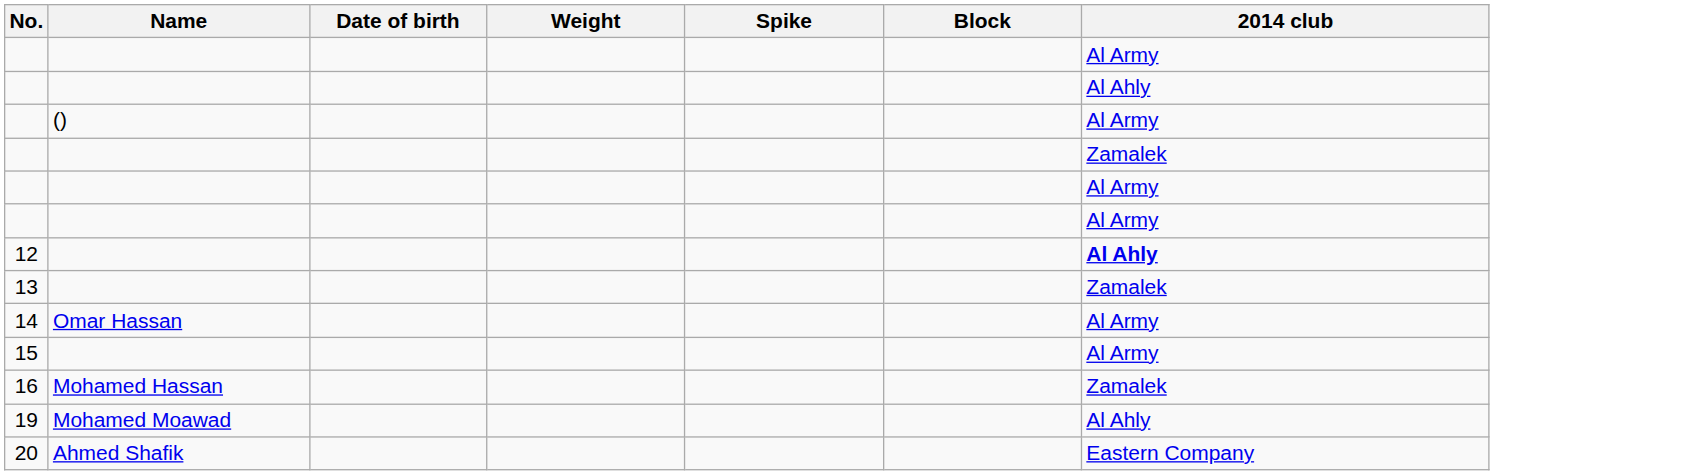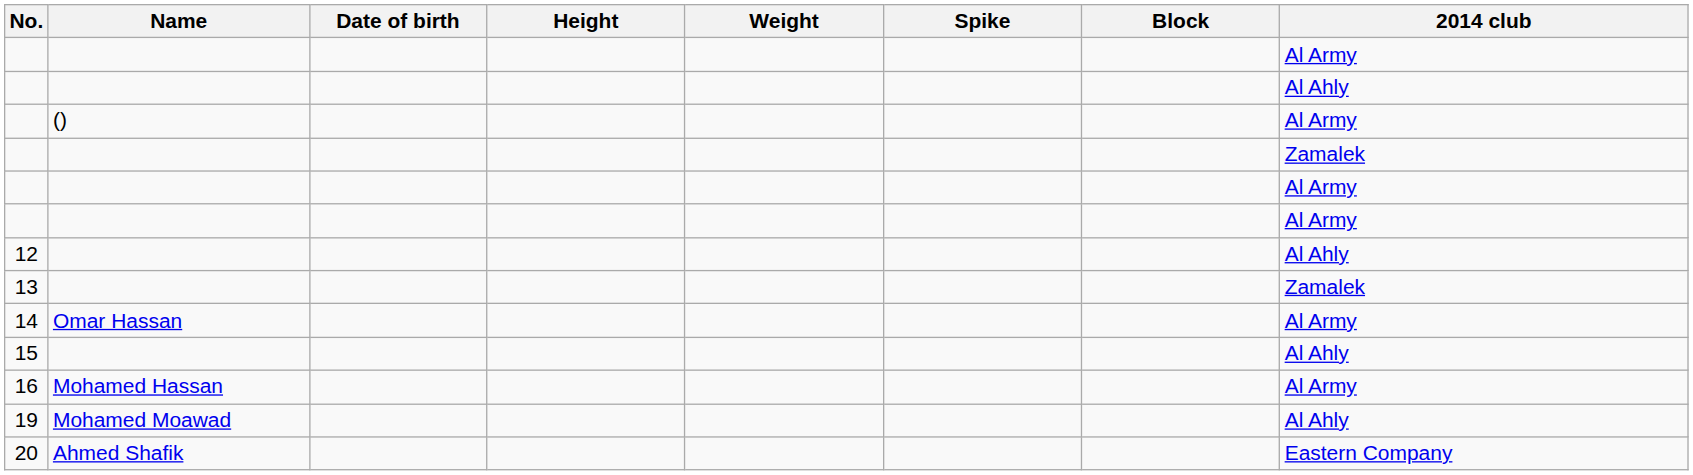 <table class="wikitable sortable" style="font-size:100%; text-align:center;">
 <tr>
 <th>No.</th>
 <th style="width:12em">Name</th>
 <th style="width:8em">Date of birth</th>
+<th style="width:9em">Height</th>
 <th style="width:9em">Weight</th>
 <th style="width:9em">Spike</th>
 <th style="width:9em">Block</th>
 <th style="width:19em">2014 club</th>
 </tr>
 <tr>
 <td></td>
 <td align=left></td>
 <td align=right></td>
 <td></td>
 <td></td>
 <td></td>
+<td></td>
 <td align=left> <a href='#'>Al Army</a></td>
 </tr>
 <tr>
 <td></td>
 <td align=left></td>
 <td align=right></td>
+<td></td>
 <td></td>
 <td></td>
 <td></td>
 <td align=left> <a href='#'>Al Ahly</a></td>
 </tr>
 <tr>
 <td></td>
 <td align=left> ()</td>
 <td align=right></td>
 <td></td>
 <td></td>
 <td></td>
+<td></td>
 <td align=left> <a href='#'>Al Army</a></td>
 </tr>
 <tr>
 <td></td>
 <td align=left></td>
 <td align=right></td>
+<td></td>
 <td></td>
 <td></td>
 <td></td>
 <td align=left> <a href='#'>Zamalek</a></td>
 </tr>
 <tr>
 <td></td>
 <td align=left></td>
 <td align=right></td>
 <td></td>
 <td></td>
 <td></td>
+<td></td>
 <td align=left> <a href='#'>Al Army</a></td>
 </tr>
 <tr>
 <td></td>
 <td align=left></td>
 <td align=right></td>
+<td></td>
 <td></td>
 <td></td>
 <td></td>
 <td align=left> <a href='#'>Al Army</a></td>
 </tr>
 <tr>
 <td>12</td>
 <td align=left></td>
 <td align=right></td>
 <td></td>
 <td></td>
 <td></td>
-<td align=left><strong> <a href='#'>Al Ahly</a></strong></td>
+<td></td>
+<td align=left> <a href='#'>Al Ahly</a></td>
 </tr>
 <tr>
 <td>13</td>
 <td align=left></td>
 <td align=right></td>
+<td></td>
 <td></td>
 <td></td>
 <td></td>
 <td align=left> <a href='#'>Zamalek</a></td>
 </tr>
 <tr>
 <td>14</td>
 <td align=left><a href='#'>Omar Hassan</a></td>
 <td align=right></td>
 <td></td>
 <td></td>
 <td></td>
+<td></td>
 <td align=left> <a href='#'>Al Army</a></td>
 </tr>
 <tr>
 <td>15</td>
 <td align=left></td>
 <td align=right></td>
 <td></td>
 <td></td>
 <td></td>
-<td align=left> <a href='#'>Al Army</a></td>
+<td></td>
+<td align=left> <a href='#'>Al Ahly</a></td>
 </tr>
 <tr>
 <td>16</td>
 <td align=left><a href='#'>Mohamed Hassan</a></td>
 <td align=right></td>
 <td></td>
 <td></td>
 <td></td>
-<td align=left> <a href='#'>Zamalek</a></td>
+<td></td>
+<td align=left> <a href='#'>Al Army</a></td>
 </tr>
 <tr>
 <td>19</td>
 <td align=left><a href='#'>Mohamed Moawad</a></td>
 <td align=right></td>
+<td></td>
 <td></td>
 <td></td>
 <td></td>
 <td align=left> <a href='#'>Al Ahly</a></td>
 </tr>
 <tr>
 <td>20</td>
 <td align=left><a href='#'>Ahmed Shafik</a></td>
 <td align=right></td>
 <td></td>
 <td></td>
 <td></td>
+<td></td>
 <td align=left> <a href='#'>Eastern Company</a></td>
 </tr>
 </table>
